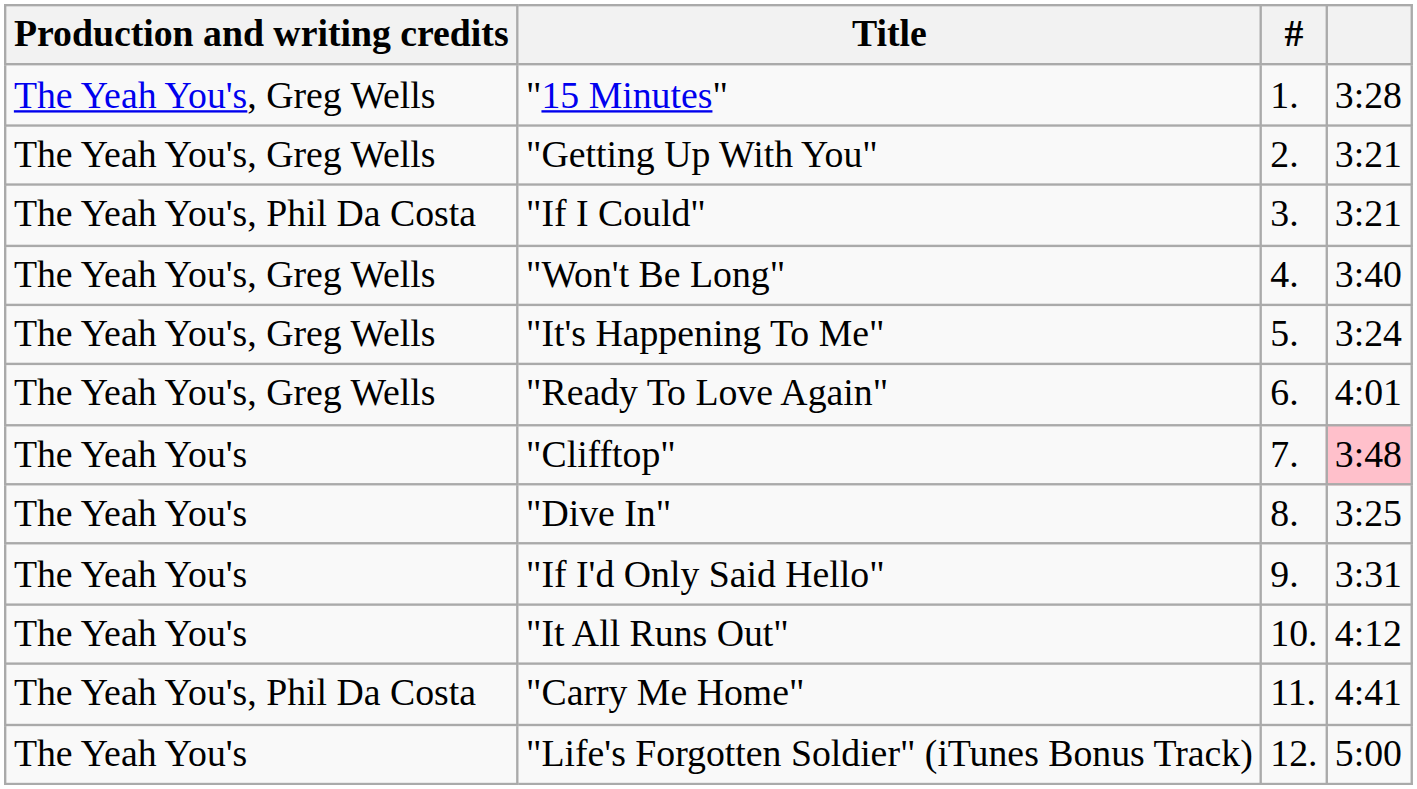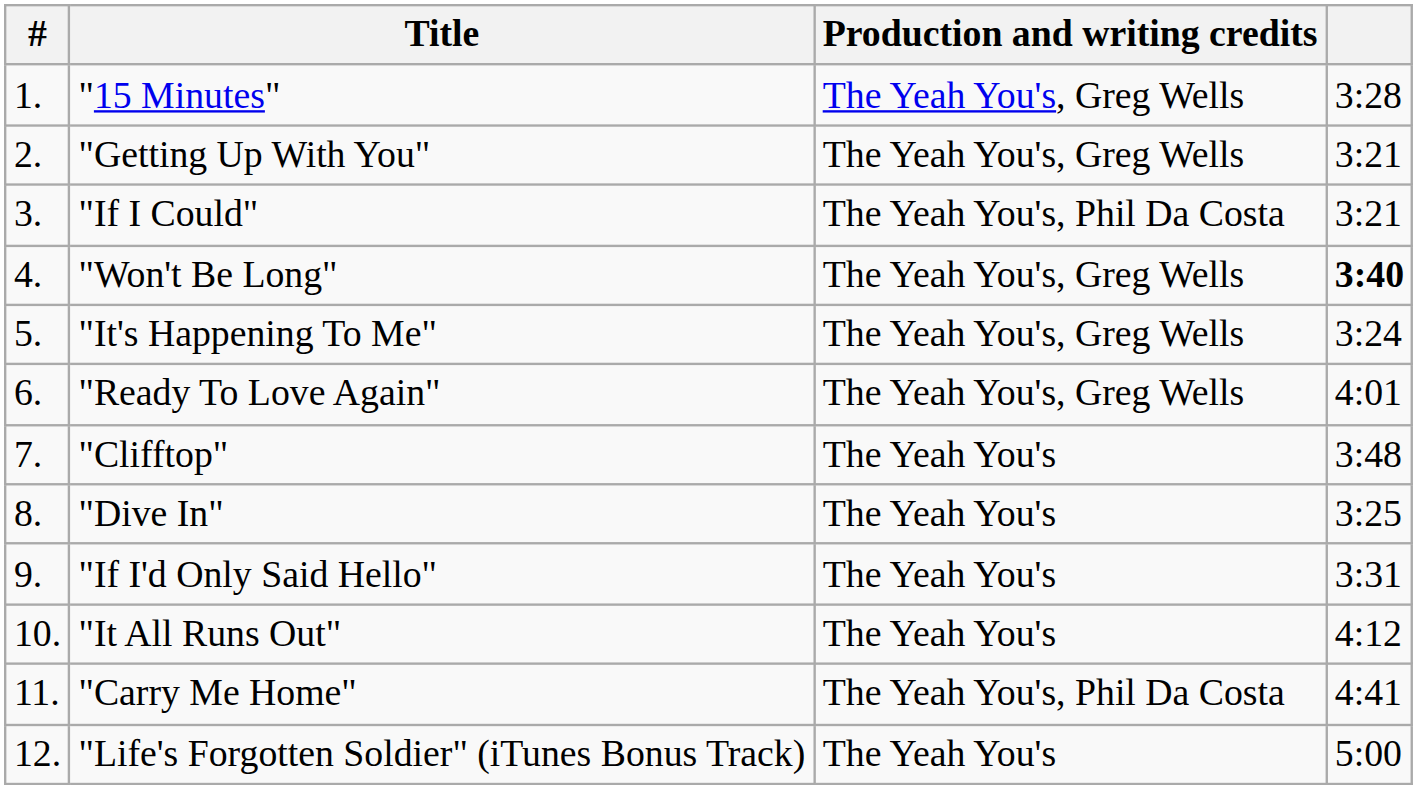 <table class="wikitable">
 <tr>
+<th>#</th>
+<th>Title</th>
 <th>Production and writing credits</th>
-<th>Title</th>
-<th>#</th>
 <th></th>
 </tr>
 <tr>
+<td>1.</td>
+<td>"<a href='#'>15 Minutes</a>"</td>
 <td><a href='#'>The Yeah You's</a>, Greg Wells</td>
-<td>"<a href='#'>15 Minutes</a>"</td>
-<td>1.</td>
 <td>3:28</td>
 </tr>
 <tr>
+<td>2.</td>
+<td>"Getting Up With You"</td>
 <td>The Yeah You's, Greg Wells</td>
-<td>"Getting Up With You"</td>
-<td>2.</td>
 <td>3:21</td>
 </tr>
 <tr>
+<td>3.</td>
+<td>"If I Could"</td>
 <td>The Yeah You's, Phil Da Costa</td>
-<td>"If I Could"</td>
-<td>3.</td>
 <td>3:21</td>
 </tr>
 <tr>
+<td>4.</td>
+<td>"Won't Be Long"</td>
 <td>The Yeah You's, Greg Wells</td>
-<td>"Won't Be Long"</td>
-<td>4.</td>
-<td>3:40</td>
+<td><strong>3:40</strong></td>
 </tr>
 <tr>
+<td>5.</td>
+<td>"It's Happening To Me"</td>
 <td>The Yeah You's, Greg Wells</td>
-<td>"It's Happening To Me"</td>
-<td>5.</td>
 <td>3:24</td>
 </tr>
 <tr>
+<td>6.</td>
+<td>"Ready To Love Again"</td>
 <td>The Yeah You's, Greg Wells</td>
-<td>"Ready To Love Again"</td>
-<td>6.</td>
 <td>4:01</td>
 </tr>
 <tr>
+<td>7.</td>
+<td>"Clifftop"</td>
 <td>The Yeah You's</td>
-<td>"Clifftop"</td>
-<td>7.</td>
-<td style="background: pink;">3:48</td>
+<td>3:48</td>
 </tr>
 <tr>
+<td>8.</td>
+<td>"Dive In"</td>
 <td>The Yeah You's</td>
-<td>"Dive In"</td>
-<td>8.</td>
 <td>3:25</td>
 </tr>
 <tr>
+<td>9.</td>
+<td>"If I'd Only Said Hello"</td>
 <td>The Yeah You's</td>
-<td>"If I'd Only Said Hello"</td>
-<td>9.</td>
 <td>3:31</td>
 </tr>
 <tr>
+<td>10.</td>
+<td>"It All Runs Out"</td>
 <td>The Yeah You's</td>
-<td>"It All Runs Out"</td>
-<td>10.</td>
 <td>4:12</td>
 </tr>
 <tr>
+<td>11.</td>
+<td>"Carry Me Home"</td>
 <td>The Yeah You's, Phil Da Costa</td>
-<td>"Carry Me Home"</td>
-<td>11.</td>
 <td>4:41</td>
 </tr>
 <tr>
+<td>12.</td>
+<td>"Life's Forgotten Soldier" (iTunes Bonus Track)</td>
 <td>The Yeah You's</td>
-<td>"Life's Forgotten Soldier" (iTunes Bonus Track)</td>
-<td>12.</td>
 <td>5:00</td>
 </tr>
 </table>
